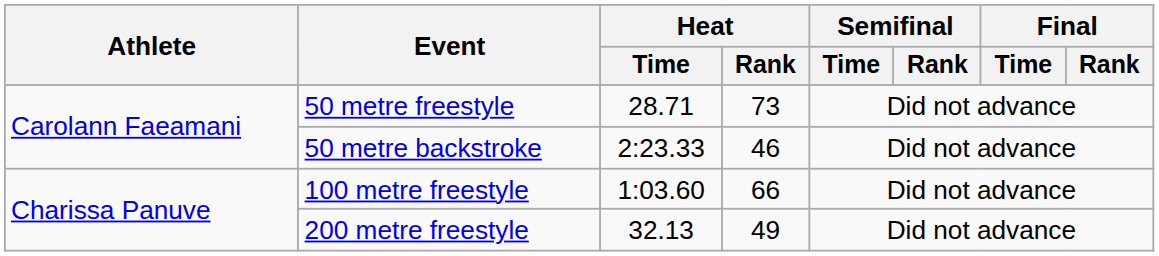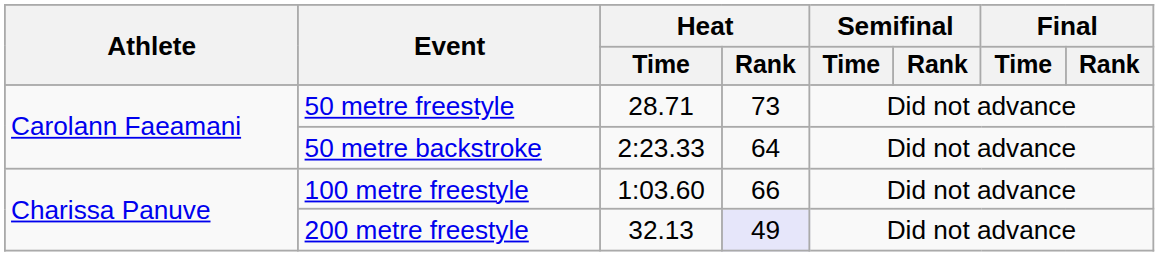 <table class="wikitable" style="text-align:center; font-size:90%; width:50%;">
 <tr>
 <th rowspan="2">Athlete</th>
 <th rowspan="2">Event</th>
 <th colspan="2">Heat</th>
 <th colspan="2">Semifinal</th>
 <th colspan="2">Final</th>
 </tr>
 <tr style="font-size:95%">
 <th>Time</th>
 <th>Rank</th>
 <th>Time</th>
 <th>Rank</th>
 <th>Time</th>
 <th>Rank</th>
 </tr>
 <tr>
 <td rowspan="2" align="left"><a href='#'>Carolann Faeamani</a></td>
 <td align="left"><a href='#'>50 metre freestyle</a></td>
 <td>28.71</td>
 <td>73</td>
 <td colspan="4">Did not advance</td>
 </tr>
 <tr>
 <td align="left"><a href='#'>50 metre backstroke</a></td>
 <td>2:23.33</td>
-<td>46</td>
+<td>64</td>
 <td colspan="4">Did not advance</td>
 </tr>
 <tr>
 <td rowspan="2" align="left"><a href='#'>Charissa Panuve</a></td>
 <td align="left"><a href='#'>100 metre freestyle</a></td>
 <td>1:03.60</td>
 <td>66</td>
 <td colspan="4">Did not advance</td>
 </tr>
 <tr>
 <td align="left"><a href='#'>200 metre freestyle</a></td>
 <td>32.13</td>
-<td>49</td>
+<td style="background: lavender;">49</td>
 <td colspan="4">Did not advance</td>
 </tr>
 </table>
